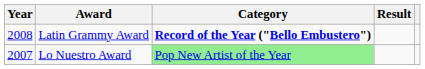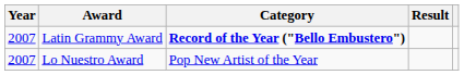 <table class="wikitable sortable plainrowheaders">
 <tr>
 <th scope="col">Year</th>
 <th scope="col">Award</th>
 <th scope="col">Category</th>
 <th scope="col">Result</th>
 <th scope="col"></th>
 </tr>
 <tr>
-<td><a href='#'>2008</a></td>
+<td><a href='#'>2007</a></td>
 <td><a href='#'>Latin Grammy Award</a></td>
 <td><strong><a href='#'>Record of the Year</a> ("<a href='#'>Bello Embustero</a>")</strong></td>
 <td></td>
 <td align="center"></td>
 </tr>
 <tr>
 <td><a href='#'>2007</a></td>
 <td><a href='#'>Lo Nuestro Award</a></td>
-<td style="background: lightgreen;"><a href='#'>Pop New Artist of the Year</a></td>
+<td><a href='#'>Pop New Artist of the Year</a></td>
 <td></td>
 <td align="center"></td>
 </tr>
 </table>
